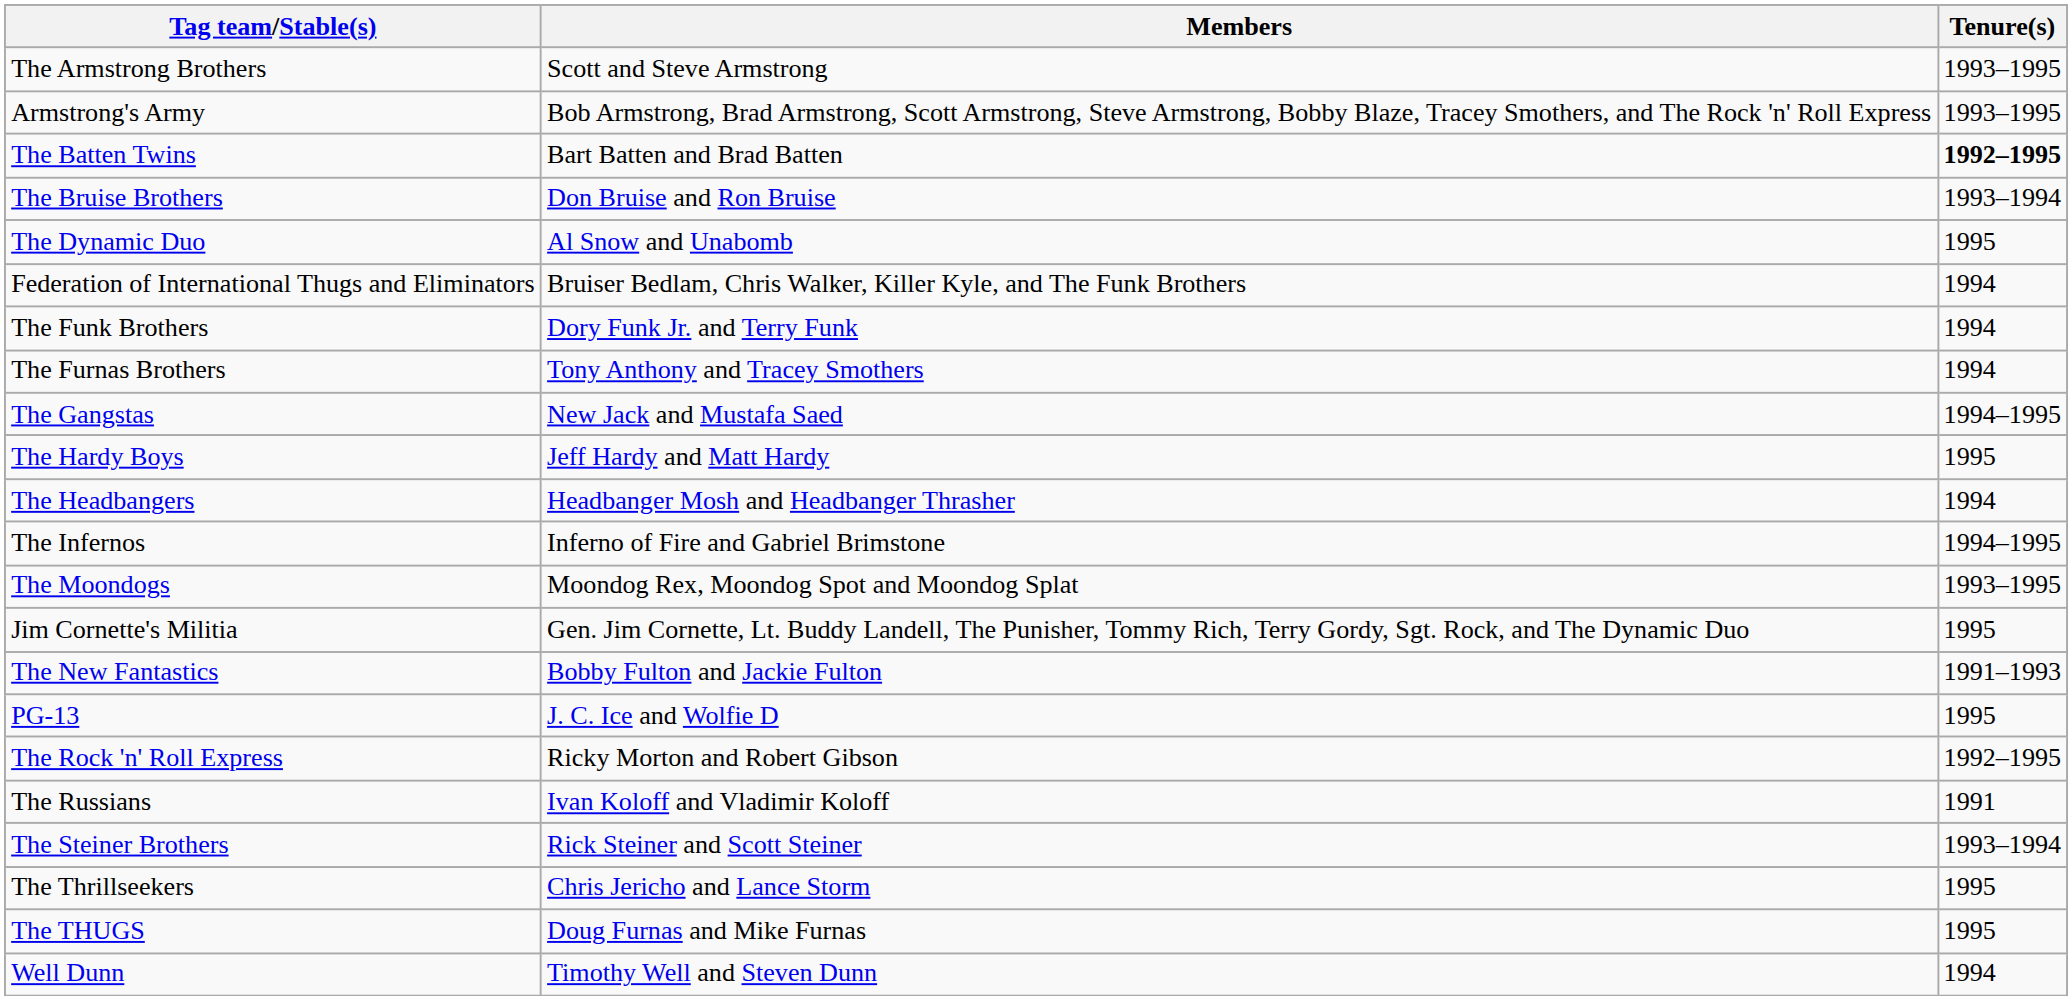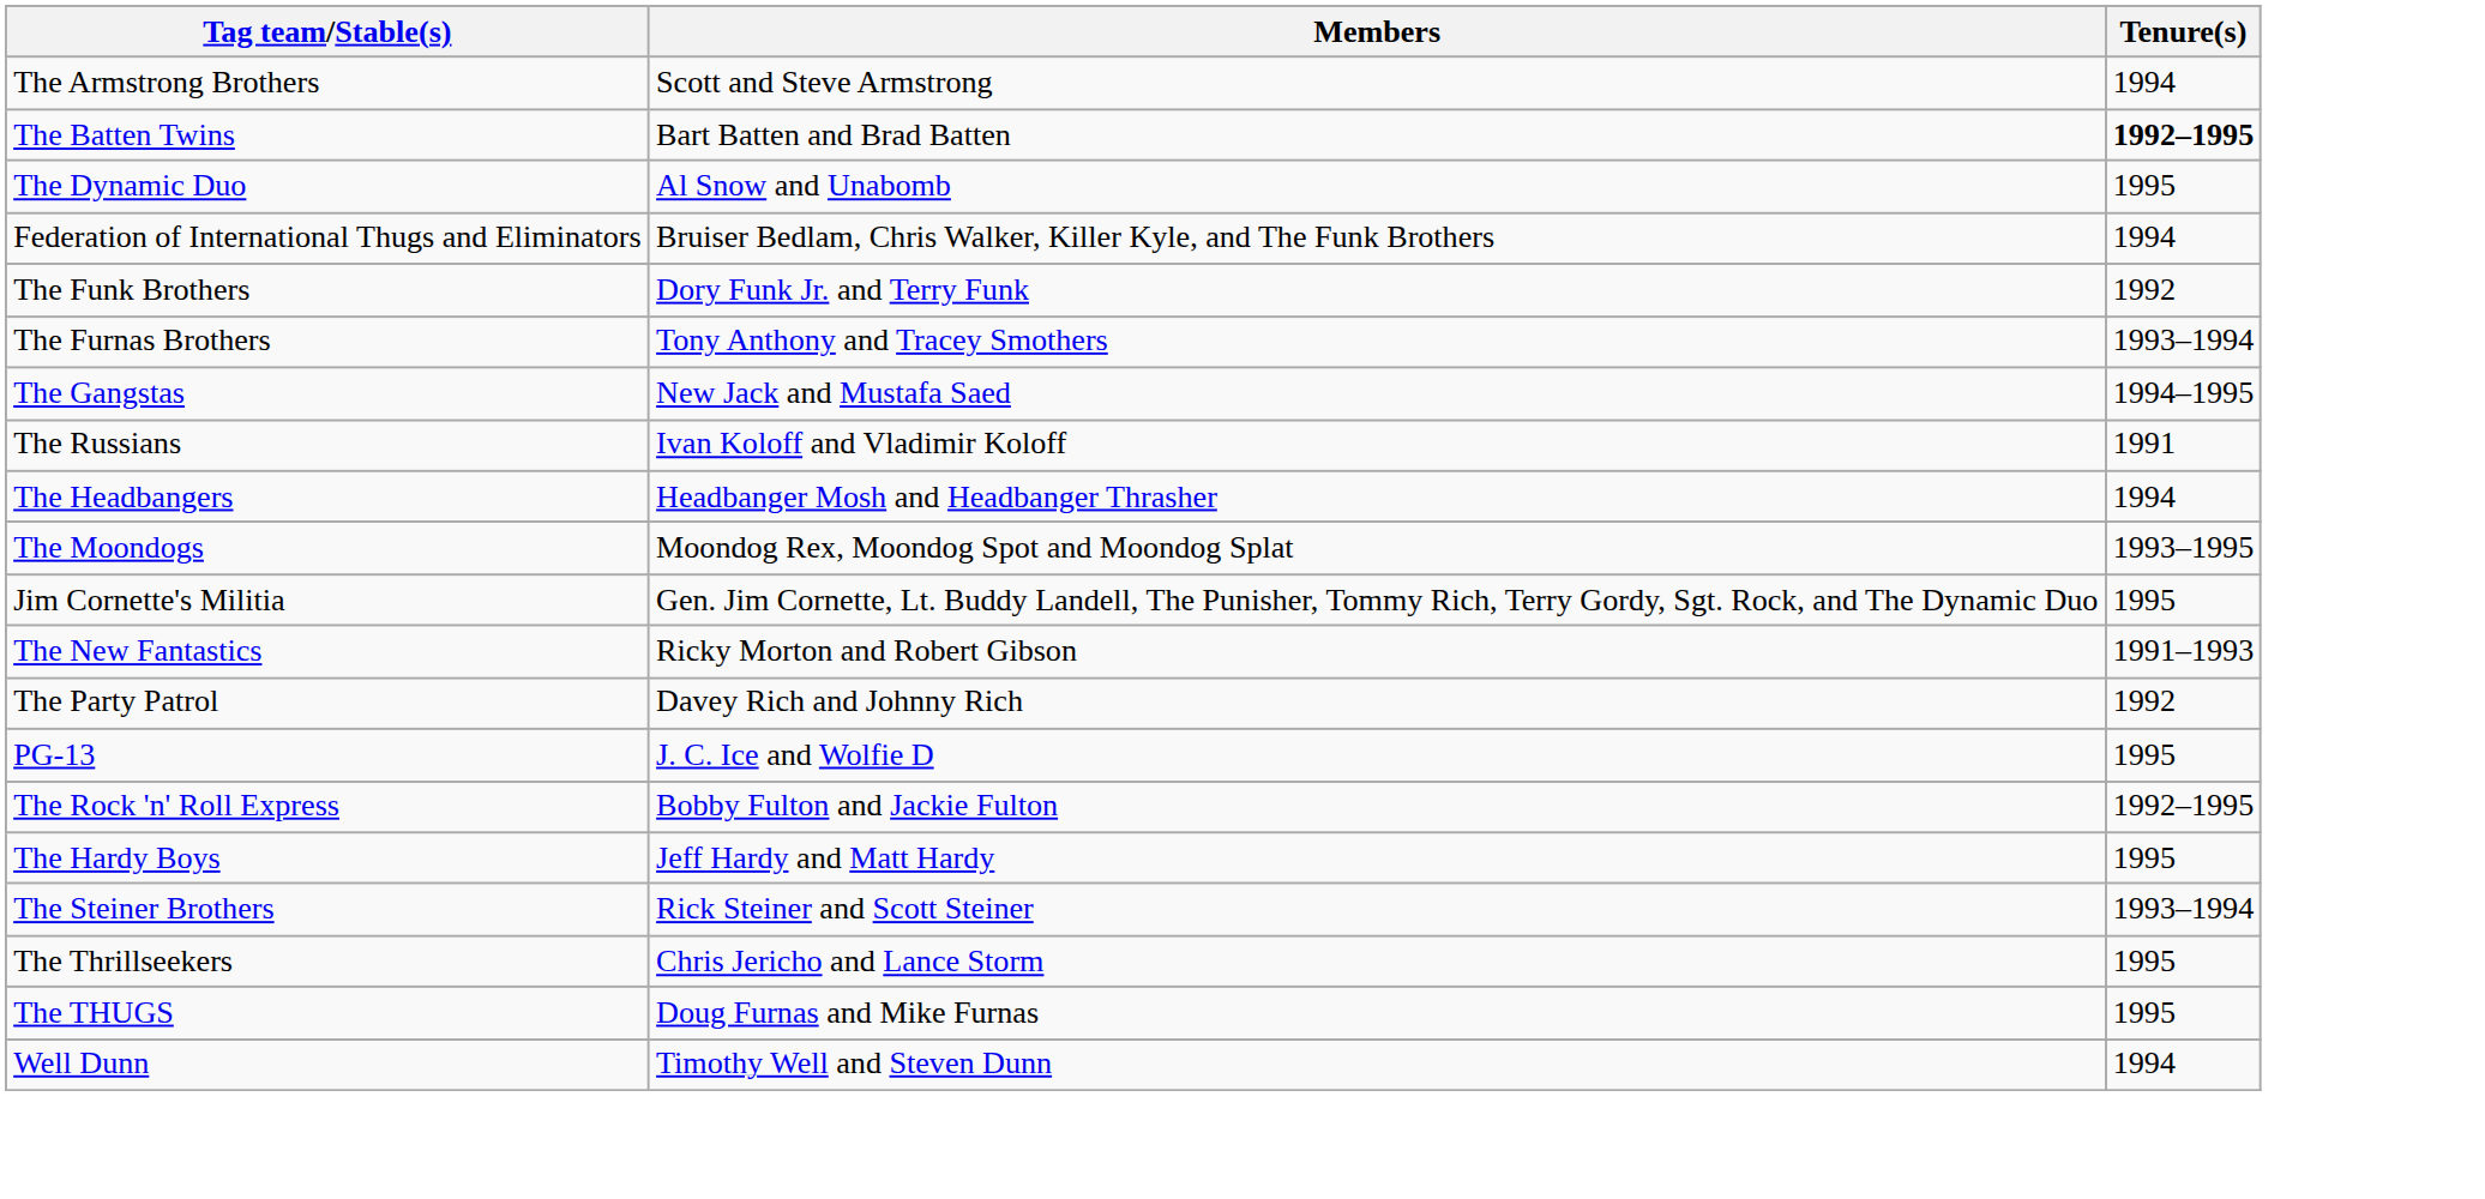 <table style="font-size: 85%; text-align: left;" class="wikitable">
 <tr>
 <th><a href='#'>Tag team</a>/<a href='#'>Stable(s)</a></th>
 <th>Members</th>
 <th>Tenure(s)</th>
 </tr>
 <tr>
 <td>The Armstrong Brothers</td>
 <td>Scott and Steve Armstrong</td>
-<td>1993–1995</td>
-</tr>
-<tr>
-<td>Armstrong's Army</td>
-<td>Bob Armstrong, Brad Armstrong, Scott Armstrong, Steve Armstrong, Bobby Blaze, Tracey Smothers, and The Rock 'n' Roll Express</td>
-<td>1993–1995</td>
+<td>1994</td>
 </tr>
 <tr>
 <td><a href='#'>The Batten Twins</a></td>
 <td>Bart Batten and Brad Batten</td>
 <td><strong>1992–1995</strong></td>
-</tr>
-<tr>
-<td><a href='#'>The Bruise Brothers</a></td>
-<td><a href='#'>Don Bruise</a> and <a href='#'>Ron Bruise</a></td>
-<td>1993–1994</td>
 </tr>
 <tr>
 <td><a href='#'>The Dynamic Duo</a></td>
 <td><a href='#'>Al Snow</a> and <a href='#'>Unabomb</a></td>
 <td>1995</td>
 </tr>
 <tr>
 <td>Federation of International Thugs and Eliminators</td>
 <td>Bruiser Bedlam, Chris Walker, Killer Kyle, and The Funk Brothers</td>
 <td>1994</td>
 </tr>
 <tr>
 <td>The Funk Brothers</td>
 <td><a href='#'>Dory Funk Jr.</a> and <a href='#'>Terry Funk</a></td>
-<td>1994</td>
+<td>1992</td>
 </tr>
 <tr>
 <td>The Furnas Brothers</td>
 <td><a href='#'>Tony Anthony</a> and <a href='#'>Tracey Smothers</a></td>
-<td>1994</td>
+<td>1993–1994</td>
 </tr>
 <tr>
 <td><a href='#'>The Gangstas</a></td>
 <td><a href='#'>New Jack</a> and <a href='#'>Mustafa Saed</a></td>
 <td>1994–1995</td>
 </tr>
 <tr>
-<td><a href='#'>The Hardy Boys</a></td>
-<td><a href='#'>Jeff Hardy</a> and <a href='#'>Matt Hardy</a></td>
-<td>1995</td>
+<td>The Russians</td>
+<td><a href='#'>Ivan Koloff</a> and Vladimir Koloff</td>
+<td>1991</td>
 </tr>
 <tr>
 <td><a href='#'>The Headbangers</a></td>
 <td><a href='#'>Headbanger Mosh</a> and <a href='#'>Headbanger Thrasher</a></td>
 <td>1994</td>
-</tr>
-<tr>
-<td>The Infernos</td>
-<td>Inferno of Fire and Gabriel Brimstone</td>
-<td>1994–1995</td>
 </tr>
 <tr>
 <td><a href='#'>The Moondogs</a></td>
 <td>Moondog Rex, Moondog Spot and Moondog Splat</td>
 <td>1993–1995</td>
 </tr>
 <tr>
 <td>Jim Cornette's Militia</td>
 <td>Gen. Jim Cornette, Lt. Buddy Landell, The Punisher, Tommy Rich, Terry Gordy, Sgt. Rock, and The Dynamic Duo</td>
 <td>1995</td>
 </tr>
 <tr>
 <td><a href='#'>The New Fantastics</a></td>
-<td><a href='#'>Bobby Fulton</a> and <a href='#'>Jackie Fulton</a></td>
+<td>Ricky Morton and Robert Gibson</td>
 <td>1991–1993</td>
+</tr>
+<tr>
+<td>The Party Patrol</td>
+<td>Davey Rich and Johnny Rich</td>
+<td>1992</td>
 </tr>
 <tr>
 <td><a href='#'>PG-13</a></td>
 <td><a href='#'>J. C. Ice</a> and <a href='#'>Wolfie D</a></td>
 <td>1995</td>
 </tr>
 <tr>
 <td><a href='#'>The Rock 'n' Roll Express</a></td>
-<td>Ricky Morton and Robert Gibson</td>
+<td><a href='#'>Bobby Fulton</a> and <a href='#'>Jackie Fulton</a></td>
 <td>1992–1995</td>
 </tr>
 <tr>
-<td>The Russians</td>
-<td><a href='#'>Ivan Koloff</a> and Vladimir Koloff</td>
-<td>1991</td>
+<td><a href='#'>The Hardy Boys</a></td>
+<td><a href='#'>Jeff Hardy</a> and <a href='#'>Matt Hardy</a></td>
+<td>1995</td>
 </tr>
 <tr>
 <td><a href='#'>The Steiner Brothers</a></td>
 <td><a href='#'>Rick Steiner</a> and <a href='#'>Scott Steiner</a></td>
 <td>1993–1994</td>
 </tr>
 <tr>
 <td>The Thrillseekers</td>
 <td><a href='#'>Chris Jericho</a> and <a href='#'>Lance Storm</a></td>
 <td>1995</td>
 </tr>
 <tr>
 <td><a href='#'>The THUGS</a></td>
 <td><a href='#'>Doug Furnas</a> and Mike Furnas</td>
 <td>1995</td>
 </tr>
 <tr>
 <td><a href='#'>Well Dunn</a></td>
 <td><a href='#'>Timothy Well</a> and <a href='#'>Steven Dunn</a></td>
 <td>1994</td>
 </tr>
 </table>
